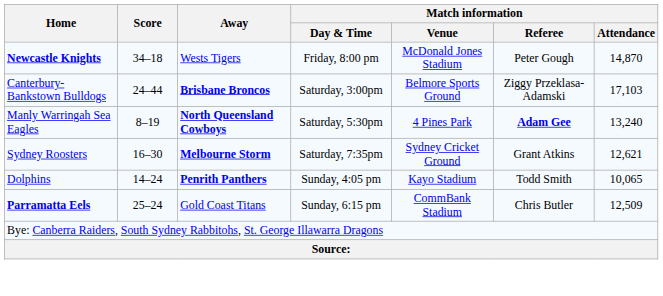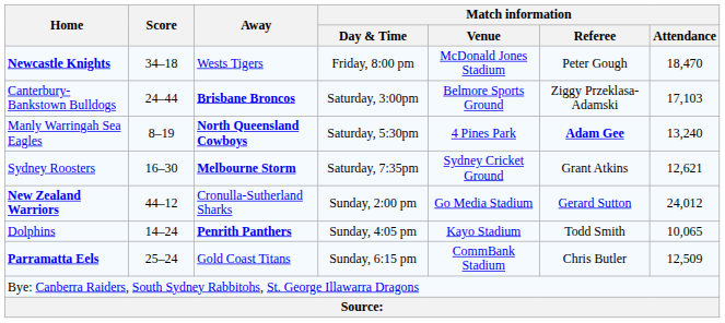 <table class="wikitable" style="border-collapse:collapse; text-align:center; width:100%;">
 <tr style="text-align:center; background:#f5faff;"  style="background:#c1d8ff;">
 <th rowspan="2" style="width:19%;">Home</th>
 <th rowspan="2" style="width:10%;">Score</th>
 <th rowspan="2" style="width:19%;">Away</th>
 <th colspan="4">Match information</th>
 </tr>
 <tr style="text-align:center; background:#f5faff;"  style="background:#efefef;">
 <th width="17%">Day & Time</th>
 <th width="17%">Venue</th>
 <th width="17%">Referee</th>
 <th width="5%">Attendance</th>
 </tr>
 <tr style="text-align:center; background:#f5faff;">
 <td align="left"><strong> <a href='#'>Newcastle Knights</a></strong></td>
 <td>34–18</td>
 <td align="left"> <a href='#'>Wests Tigers</a></td>
 <td>Friday, 8:00 pm</td>
 <td><a href='#'>McDonald Jones Stadium</a></td>
 <td>Peter Gough</td>
-<td>14,870</td>
+<td>18,470</td>
 </tr>
 <tr style="text-align:center; background:#f5faff;">
 <td align="left"> <a href='#'>Canterbury-Bankstown Bulldogs</a></td>
 <td>24–44</td>
 <td align="left"><strong> <a href='#'>Brisbane Broncos</a></strong></td>
 <td>Saturday, 3:00pm</td>
 <td><a href='#'>Belmore Sports Ground</a></td>
 <td>Ziggy Przeklasa-Adamski</td>
 <td>17,103</td>
 </tr>
 <tr style="text-align:center; background:#f5faff;">
 <td align="left"> <a href='#'>Manly Warringah Sea Eagles</a></td>
 <td>8–19</td>
 <td align="left"><strong> <a href='#'>North Queensland Cowboys</a></strong></td>
 <td>Saturday, 5:30pm</td>
 <td><a href='#'>4 Pines Park</a></td>
 <td><strong><a href='#'>Adam Gee</a></strong></td>
 <td>13,240</td>
 </tr>
 <tr style="text-align:center; background:#f5faff;">
 <td align="left"> <a href='#'>Sydney Roosters</a></td>
 <td>16–30</td>
 <td align="left"><strong> <a href='#'>Melbourne Storm</a></strong></td>
 <td>Saturday, 7:35pm</td>
 <td><a href='#'>Sydney Cricket Ground</a></td>
 <td>Grant Atkins</td>
 <td>12,621</td>
 </tr>
 <tr style="text-align:center; background:#f5faff;">
+<td align="left"><strong> <a href='#'>New Zealand Warriors</a></strong></td>
+<td>44–12</td>
+<td align="left"> <a href='#'>Cronulla-Sutherland Sharks</a></td>
+<td>Sunday, 2:00 pm</td>
+<td><a href='#'>Go Media Stadium</a></td>
+<td><a href='#'>Gerard Sutton</a></td>
+<td>24,012</td>
+</tr>
+<tr style="text-align:center; background:#f5faff;">
 <td align="left"> <a href='#'>Dolphins</a></td>
 <td>14–24</td>
 <td align="left"><strong> <a href='#'>Penrith Panthers</a></strong></td>
 <td>Sunday, 4:05 pm</td>
 <td><a href='#'>Kayo Stadium</a></td>
 <td>Todd Smith</td>
 <td>10,065</td>
 </tr>
 <tr style="text-align:center; background:#f5faff;">
 <td align="left"><strong> <a href='#'>Parramatta Eels</a></strong></td>
 <td>25–24</td>
 <td align="left"> <a href='#'>Gold Coast Titans</a></td>
 <td>Sunday, 6:15 pm</td>
 <td><a href='#'>CommBank Stadium</a></td>
 <td>Chris Butler</td>
 <td>12,509</td>
 </tr>
 <tr style="text-align:center; background:#f5faff;">
 <td colspan="7" align="left">Bye:  <a href='#'>Canberra Raiders</a>,  <a href='#'>South Sydney Rabbitohs</a>,  <a href='#'>St. George Illawarra Dragons</a></td>
 </tr>
 <tr style="text-align:center; background:#f5faff;">
 <th colspan="7" align="left">Source:</th>
 </tr>
 </table>
